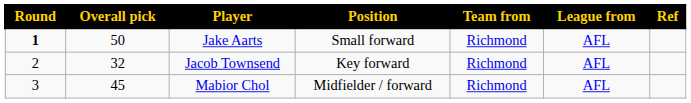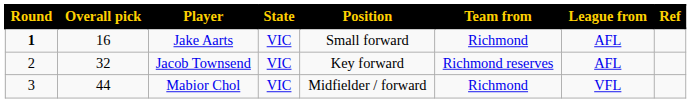 <table class="wikitable" style="text-align:center; font-size:100%; width:60%;">
 <tr>
 <th style="background:black; color:#FED102; border: solid black 2px;">Round</th>
 <th style="background:black; color:#FED102; border: solid black 2px;">Overall pick</th>
 <th style="background:black; color:#FED102; border: solid black 2px;">Player</th>
+<th style="background:black; color:#FED102; border: solid black 2px;">State</th>
 <th style="background:black; color:#FED102; border: solid black 2px;">Position</th>
 <th style="background:black; color:#FED102; border: solid black 2px;">Team from</th>
 <th style="background:black; color:#FED102; border: solid black 2px;">League from</th>
 <th style="background:black; color:#FED102; border: solid black 2px;">Ref</th>
 </tr>
 <tr>
 <td><strong>1</strong></td>
-<td>50</td>
+<td>16</td>
 <td><a href='#'>Jake Aarts</a></td>
+<td><a href='#'>VIC</a></td>
 <td>Small forward</td>
 <td><a href='#'>Richmond</a></td>
 <td><a href='#'>AFL</a></td>
 <td></td>
 </tr>
 <tr>
 <td>2</td>
 <td>32</td>
 <td><a href='#'>Jacob Townsend</a></td>
+<td><a href='#'>VIC</a></td>
 <td>Key forward</td>
-<td><a href='#'>Richmond</a></td>
+<td><a href='#'>Richmond reserves</a></td>
 <td><a href='#'>AFL</a></td>
 <td></td>
 </tr>
 <tr>
 <td>3</td>
-<td>45</td>
+<td>44</td>
 <td><a href='#'>Mabior Chol</a></td>
+<td><a href='#'>VIC</a></td>
 <td>Midfielder / forward</td>
 <td><a href='#'>Richmond</a></td>
-<td><a href='#'>AFL</a></td>
+<td><a href='#'>VFL</a></td>
 <td></td>
 </tr>
 </table>
